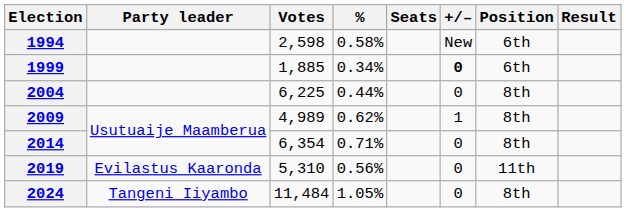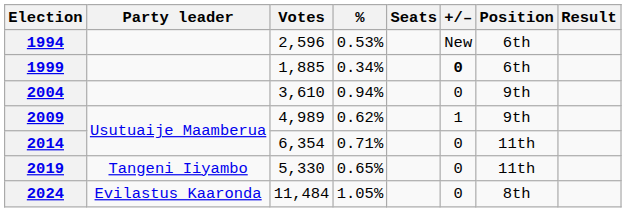 <table class="wikitable" style="text-align:center">
 <tr>
 <th>Election</th>
 <th>Party leader</th>
 <th>Votes</th>
 <th>%</th>
 <th>Seats</th>
 <th>+/–</th>
 <th><strong>Position</strong></th>
 <th>Result</th>
 </tr>
 <tr>
 <th><a href='#'>1994</a></th>
 <td></td>
-<td>2,598</td>
-<td>0.58%</td>
+<td>2,596</td>
+<td>0.53%</td>
 <td></td>
 <td>New</td>
 <td> 6th</td>
 <td></td>
 </tr>
 <tr>
 <th><a href='#'>1999</a></th>
 <td></td>
 <td>1,885</td>
 <td>0.34%</td>
 <td></td>
 <td><strong> 0</strong></td>
 <td> 6th</td>
 <td></td>
 </tr>
 <tr>
 <th><a href='#'>2004</a></th>
 <td></td>
-<td>6,225</td>
-<td>0.44%</td>
+<td>3,610</td>
+<td>0.94%</td>
 <td></td>
 <td> 0</td>
-<td> 8th</td>
+<td> 9th</td>
 <td></td>
 </tr>
 <tr>
 <th><a href='#'>2009</a></th>
 <td rowspan="2"><a href='#'>Usutuaije Maamberua</a></td>
 <td>4,989</td>
 <td>0.62%</td>
 <td></td>
 <td> 1</td>
-<td> 8th</td>
+<td> 9th</td>
 <td></td>
 </tr>
 <tr>
 <th><a href='#'>2014</a></th>
 <td>6,354</td>
 <td>0.71%</td>
 <td></td>
 <td> 0</td>
-<td> 8th</td>
+<td> 11th</td>
 <td></td>
 </tr>
 <tr>
 <th><a href='#'>2019</a></th>
-<td><a href='#'>Evilastus Kaaronda</a></td>
-<td>5,310</td>
-<td>0.56%</td>
+<td><a href='#'>Tangeni Iiyambo</a></td>
+<td>5,330</td>
+<td>0.65%</td>
 <td></td>
 <td> 0</td>
 <td> 11th</td>
 <td></td>
 </tr>
 <tr>
 <th><a href='#'>2024</a></th>
-<td><a href='#'>Tangeni Iiyambo</a></td>
+<td><a href='#'>Evilastus Kaaronda</a></td>
 <td>11,484</td>
 <td>1.05%</td>
 <td></td>
 <td> 0</td>
 <td> 8th</td>
 <td></td>
 </tr>
 </table>
